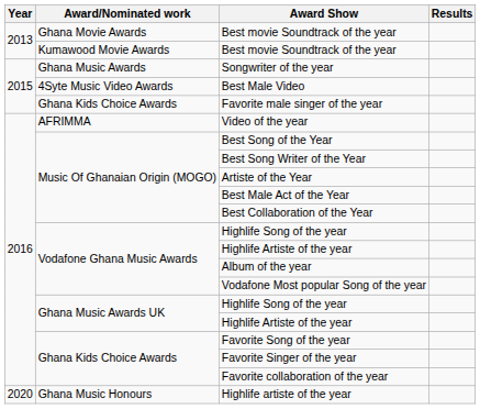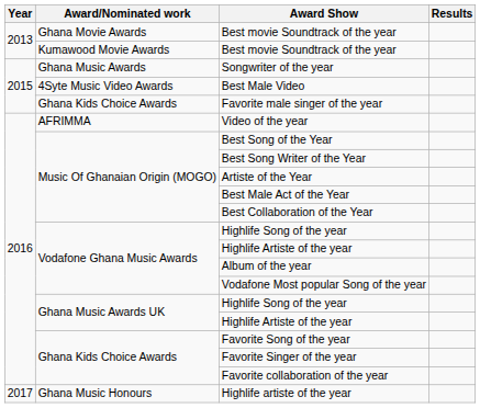 <table class="wikitable">
 <tr>
 <th>Year</th>
 <th>Award/Nominated work</th>
 <th>Award Show</th>
 <th>Results</th>
 </tr>
 <tr>
 <td rowspan="2">2013</td>
 <td>Ghana Movie Awards</td>
 <td>Best movie Soundtrack of the year</td>
 <td></td>
 </tr>
 <tr>
 <td>Kumawood Movie Awards</td>
 <td>Best movie Soundtrack of the year</td>
 <td></td>
 </tr>
 <tr>
 <td rowspan="3">2015</td>
 <td>Ghana Music Awards</td>
 <td>Songwriter of the year</td>
 <td></td>
 </tr>
 <tr>
 <td>4Syte Music Video Awards</td>
 <td>Best Male Video</td>
 <td></td>
 </tr>
 <tr>
 <td>Ghana Kids Choice Awards</td>
 <td>Favorite male singer of the year</td>
 <td></td>
 </tr>
 <tr>
 <td rowspan="15">2016</td>
 <td>AFRIMMA</td>
 <td>Video of the year</td>
 <td></td>
 </tr>
 <tr>
 <td rowspan="5">Music Of Ghanaian Origin (MOGO)</td>
 <td>Best Song of the Year</td>
 <td></td>
 </tr>
 <tr>
 <td>Best Song Writer of the Year</td>
 <td></td>
 </tr>
 <tr>
 <td>Artiste of the Year</td>
 <td></td>
 </tr>
 <tr>
 <td>Best Male Act of the Year</td>
 <td></td>
 </tr>
 <tr>
 <td>Best Collaboration of the Year</td>
 <td></td>
 </tr>
 <tr>
 <td rowspan="4">Vodafone Ghana Music Awards</td>
 <td>Highlife Song of the year</td>
 <td></td>
 </tr>
 <tr>
 <td>Highlife Artiste of the year</td>
 <td></td>
 </tr>
 <tr>
 <td>Album of the year</td>
 <td></td>
 </tr>
 <tr>
 <td>Vodafone Most popular Song of the year</td>
 <td></td>
 </tr>
 <tr>
 <td rowspan="2">Ghana Music Awards UK</td>
 <td>Highlife Song of the year</td>
 <td></td>
 </tr>
 <tr>
 <td>Highlife Artiste of the year</td>
 <td></td>
 </tr>
 <tr>
 <td rowspan="3">Ghana Kids Choice Awards</td>
 <td>Favorite Song of the year</td>
 <td></td>
 </tr>
 <tr>
 <td>Favorite Singer of the year</td>
 <td></td>
 </tr>
 <tr>
 <td>Favorite collaboration of the year</td>
 <td></td>
 </tr>
 <tr>
-<td>2020</td>
+<td>2017</td>
 <td>Ghana Music Honours</td>
 <td>Highlife artiste of the year</td>
 <td></td>
 </tr>
 </table>
